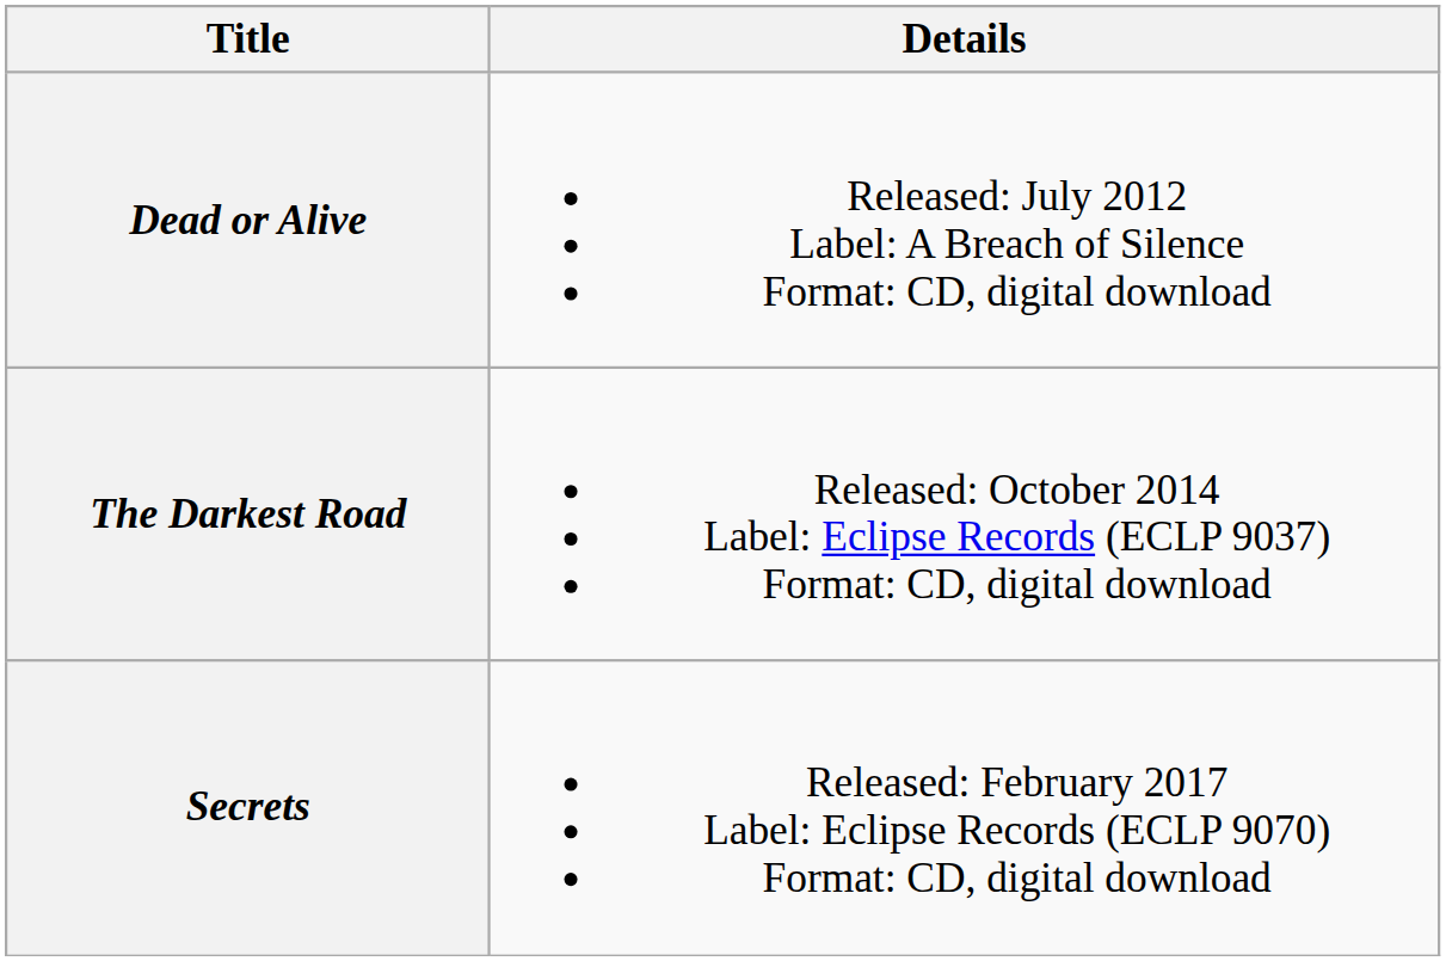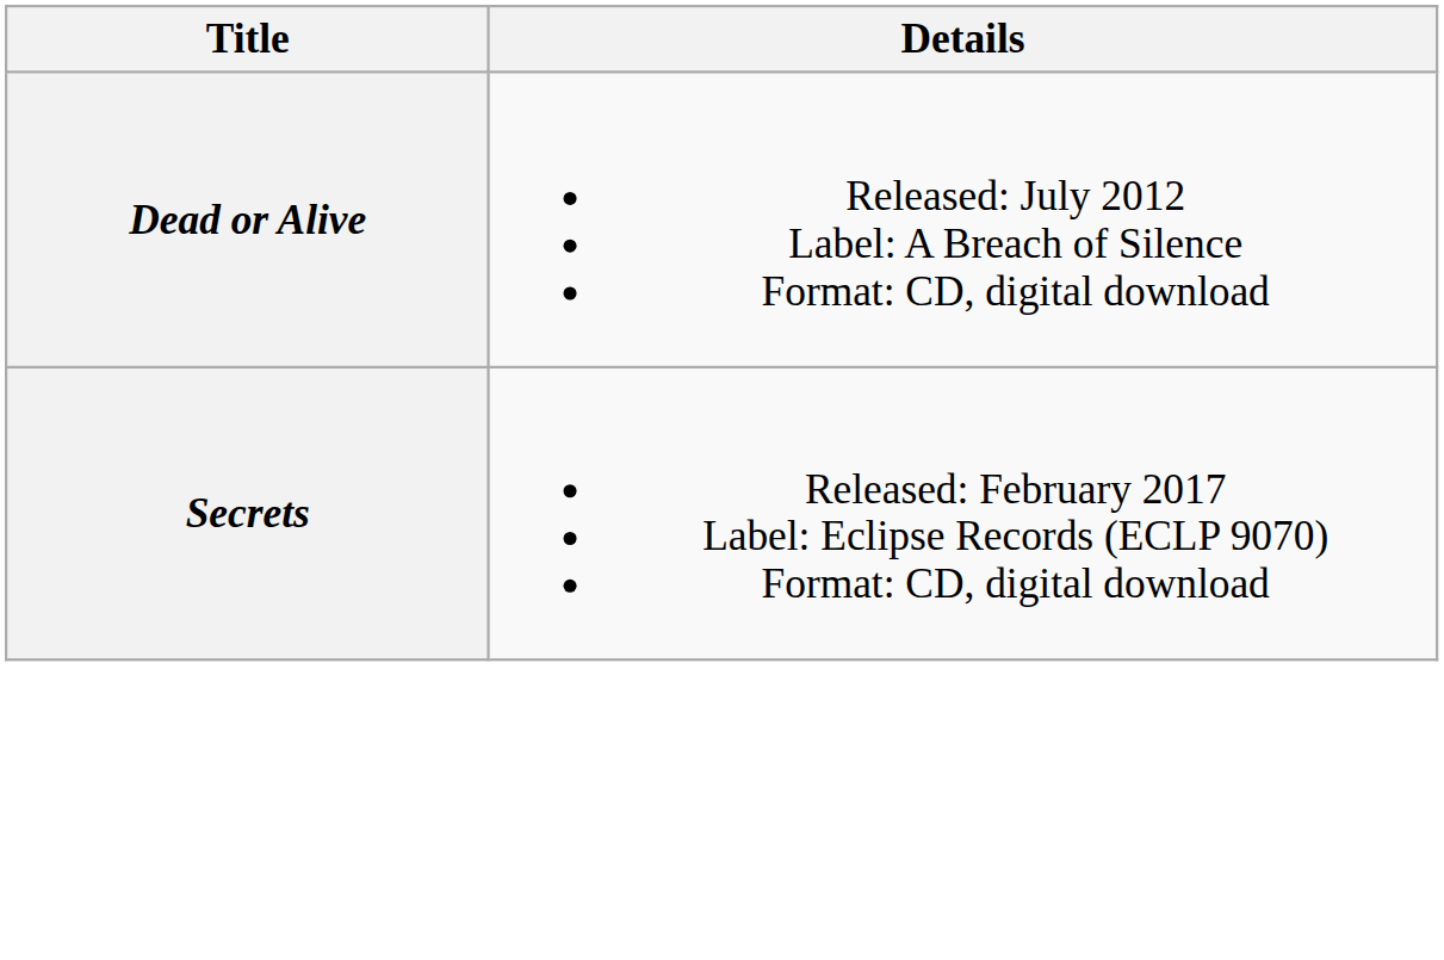 <table class="wikitable plainrowheaders" style="text-align:center;" border="1">
 <tr>
 <th scope="col" style="width:11em;">Title</th>
 <th scope="col" style="width:22em;">Details</th>
 </tr>
 <tr>
 <th scope="row"><em>Dead or Alive</em></th>
 <td><br><ul><li>Released: July 2012</li><li>Label: A Breach of Silence</li><li>Format: CD, digital download</li></ul></td>
 </tr>
 <tr>
-<th scope="row"><em>The Darkest Road</em></th>
-<td><br><ul><li>Released: October 2014</li><li>Label: <a href='#'>Eclipse Records</a> (ECLP 9037)</li><li>Format: CD, digital download</li></ul></td>
-</tr>
-<tr>
 <th scope="row"><em>Secrets</em></th>
 <td><br><ul><li>Released: February 2017</li><li>Label: Eclipse Records (ECLP 9070)</li><li>Format: CD, digital download</li></ul></td>
 </tr>
 </table>
